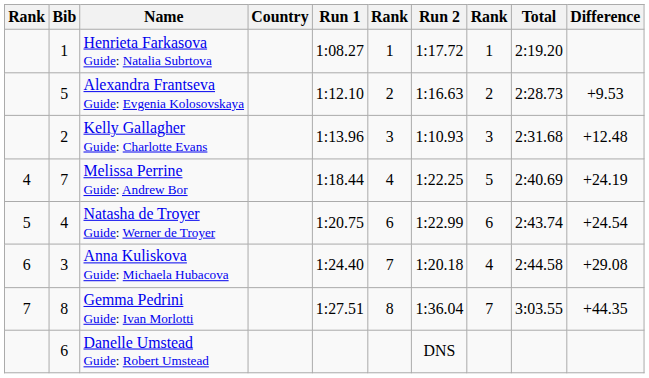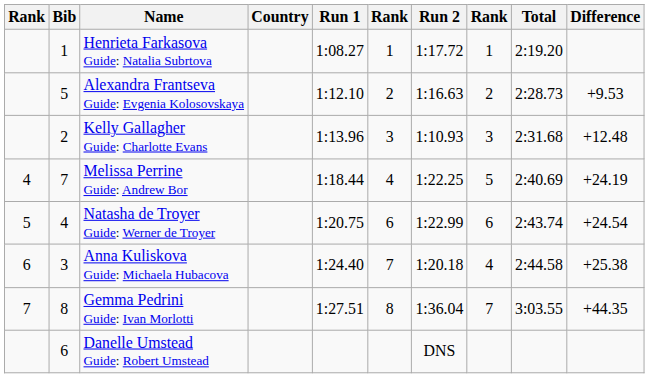 <table class="wikitable sortable" style="text-align:center">
 <tr>
 <th>Rank</th>
 <th>Bib</th>
 <th>Name</th>
 <th>Country</th>
 <th>Run 1</th>
 <th>Rank</th>
 <th>Run 2</th>
 <th>Rank</th>
 <th>Total</th>
 <th>Difference</th>
 </tr>
 <tr>
 <td></td>
 <td>1</td>
 <td align=left><a href='#'>Henrieta Farkasova</a><br><small><a href='#'>Guide</a>: <a href='#'>Natalia Subrtova</a></small></td>
 <td align=left></td>
 <td>1:08.27</td>
 <td>1</td>
 <td>1:17.72</td>
 <td>1</td>
 <td>2:19.20</td>
 <td></td>
 </tr>
 <tr>
 <td></td>
 <td>5</td>
 <td align=left><a href='#'>Alexandra Frantseva</a><br><small><a href='#'>Guide</a>: <a href='#'>Evgenia Kolosovskaya</a></small></td>
 <td align=left></td>
 <td>1:12.10</td>
 <td>2</td>
 <td>1:16.63</td>
 <td>2</td>
 <td>2:28.73</td>
 <td>+9.53</td>
 </tr>
 <tr>
 <td></td>
 <td>2</td>
 <td align=left><a href='#'>Kelly Gallagher</a><br><small><a href='#'>Guide</a>: <a href='#'>Charlotte Evans</a></small></td>
 <td align=left></td>
 <td>1:13.96</td>
 <td>3</td>
 <td>1:10.93</td>
 <td>3</td>
 <td>2:31.68</td>
 <td>+12.48</td>
 </tr>
 <tr>
 <td>4</td>
 <td>7</td>
 <td align=left><a href='#'>Melissa Perrine</a><br><small><a href='#'>Guide</a>: <a href='#'>Andrew Bor</a></small></td>
 <td align=left></td>
 <td>1:18.44</td>
 <td>4</td>
 <td>1:22.25</td>
 <td>5</td>
 <td>2:40.69</td>
 <td>+24.19</td>
 </tr>
 <tr>
 <td>5</td>
 <td>4</td>
 <td align=left><a href='#'>Natasha de Troyer</a><br><small><a href='#'>Guide</a>: <a href='#'>Werner de Troyer</a></small></td>
 <td align=left></td>
 <td>1:20.75</td>
 <td>6</td>
 <td>1:22.99</td>
 <td>6</td>
 <td>2:43.74</td>
 <td>+24.54</td>
 </tr>
 <tr>
 <td>6</td>
 <td>3</td>
 <td align=left><a href='#'>Anna Kuliskova</a><br><small><a href='#'>Guide</a>: <a href='#'>Michaela Hubacova</a></small></td>
 <td align=left></td>
 <td>1:24.40</td>
 <td>7</td>
 <td>1:20.18</td>
 <td>4</td>
 <td>2:44.58</td>
-<td>+29.08</td>
+<td>+25.38</td>
 </tr>
 <tr>
 <td>7</td>
 <td>8</td>
 <td align=left><a href='#'>Gemma Pedrini</a><br><small><a href='#'>Guide</a>: <a href='#'>Ivan Morlotti</a></small></td>
 <td align=left></td>
 <td>1:27.51</td>
 <td>8</td>
 <td>1:36.04</td>
 <td>7</td>
 <td>3:03.55</td>
 <td>+44.35</td>
 </tr>
 <tr>
 <td></td>
 <td>6</td>
 <td align=left><a href='#'>Danelle Umstead</a><br><small><a href='#'>Guide</a>: <a href='#'>Robert Umstead</a></small></td>
 <td align=left></td>
 <td></td>
 <td></td>
 <td>DNS</td>
 <td></td>
 <td></td>
 <td></td>
 </tr>
 </table>
